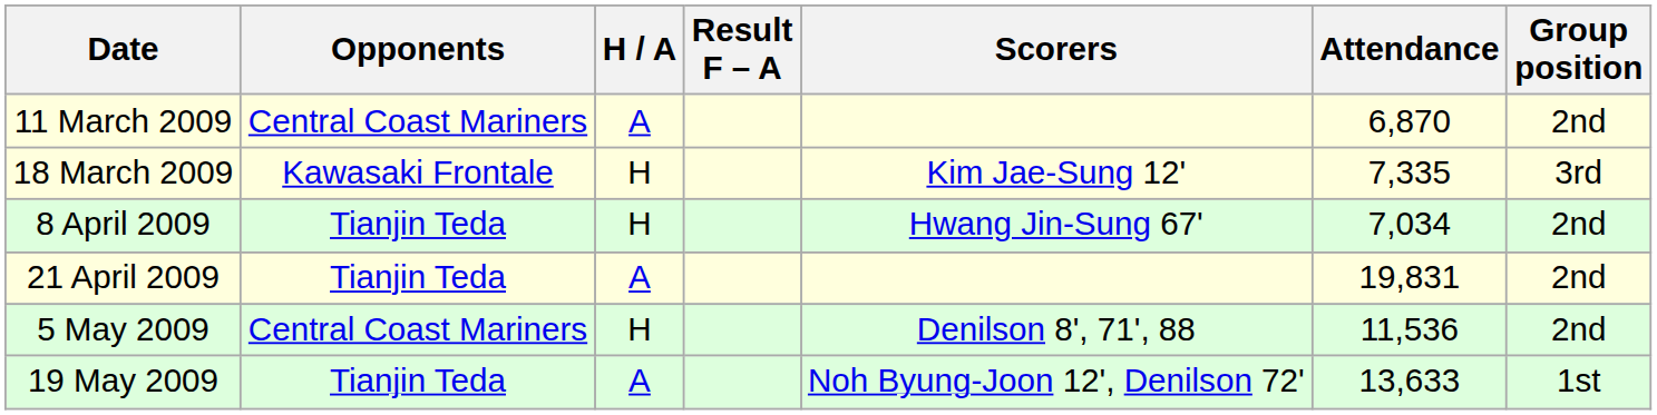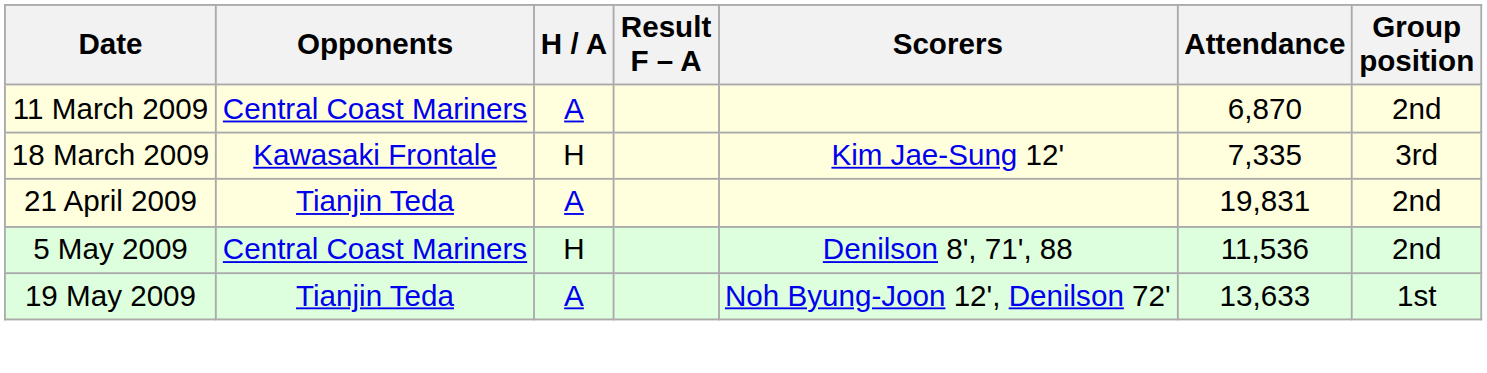 <table class="wikitable" style="text-align:center">
 <tr>
 <th>Date</th>
 <th>Opponents</th>
 <th>H / A</th>
 <th>Result<br>F – A</th>
 <th>Scorers</th>
 <th>Attendance</th>
 <th>Group<br>position</th>
 </tr>
 <tr style="background:#ffd;">
 <td>11 March 2009</td>
 <td> <a href='#'>Central Coast Mariners</a></td>
 <td><a href='#'>A</a></td>
 <td></td>
 <td></td>
 <td>6,870</td>
 <td>2nd</td>
 </tr>
 <tr style="background:#ffd;">
 <td>18 March 2009</td>
 <td> <a href='#'>Kawasaki Frontale</a></td>
 <td>H</td>
 <td></td>
 <td><a href='#'>Kim Jae-Sung</a> 12'</td>
 <td>7,335</td>
 <td>3rd</td>
-</tr>
-<tr style="background:#dfd;">
-<td>8 April 2009</td>
-<td> <a href='#'>Tianjin Teda</a></td>
-<td>H</td>
-<td></td>
-<td><a href='#'>Hwang Jin-Sung</a> 67'</td>
-<td>7,034</td>
-<td>2nd</td>
 </tr>
 <tr style="background:#ffd;">
 <td>21 April 2009</td>
 <td> <a href='#'>Tianjin Teda</a></td>
 <td><a href='#'>A</a></td>
 <td></td>
 <td></td>
 <td>19,831</td>
 <td>2nd</td>
 </tr>
 <tr style="background:#dfd;">
 <td>5 May 2009</td>
 <td> <a href='#'>Central Coast Mariners</a></td>
 <td>H</td>
 <td></td>
 <td><a href='#'>Denilson</a> 8', 71', 88</td>
 <td>11,536</td>
 <td>2nd</td>
 </tr>
 <tr style="background:#dfd;">
 <td>19 May 2009</td>
 <td> <a href='#'>Tianjin Teda</a></td>
 <td><a href='#'>A</a></td>
 <td></td>
 <td><a href='#'>Noh Byung-Joon</a> 12', <a href='#'>Denilson</a> 72'</td>
 <td>13,633</td>
 <td>1st</td>
 </tr>
 </table>
